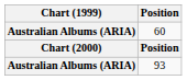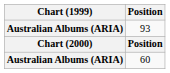 <table class="wikitable sortable plainrowheaders" style="text-align:center">
 <tr>
 <th scope="col">Chart (1999)</th>
 <th scope="col">Position</th>
 </tr>
 <tr>
 <th scope="row">Australian Albums (ARIA)</th>
-<td>60</td>
+<td>93</td>
 </tr>
 <tr>
 <th scope="col">Chart (2000)</th>
 <th scope="col">Position</th>
 </tr>
 <tr>
 <th scope="row">Australian Albums (ARIA)</th>
-<td>93</td>
+<td>60</td>
 </tr>
 </table>
